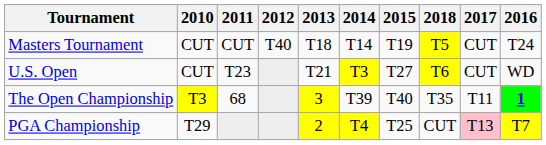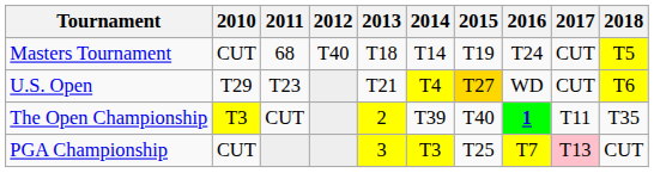 <table class="wikitable" style="font-size:95%;text-align:center;">
 <tr>
 <th>Tournament</th>
 <th>2010</th>
 <th>2011</th>
 <th>2012</th>
 <th>2013</th>
 <th>2014</th>
 <th>2015</th>
+<th>2016</th>
+<th>2017</th>
 <th>2018</th>
-<th>2017</th>
-<th>2016</th>
 </tr>
 <tr>
 <td align=left><a href='#'>Masters Tournament</a></td>
 <td>CUT</td>
-<td>CUT</td>
+<td>68</td>
 <td>T40</td>
 <td>T18</td>
 <td>T14</td>
 <td>T19</td>
+<td>T24</td>
+<td>CUT</td>
 <td style="background:yellow;">T5</td>
-<td>CUT</td>
-<td>T24</td>
 </tr>
 <tr>
 <td align=left><a href='#'>U.S. Open</a></td>
-<td>CUT</td>
+<td>T29</td>
 <td>T23</td>
 <td style="background:#eeeeee;"></td>
 <td>T21</td>
-<td style="background:yellow;">T3</td>
-<td>T27</td>
+<td style="background:yellow;">T4</td>
+<td style="background: gold;">T27</td>
+<td>WD</td>
+<td>CUT</td>
 <td style="background:yellow;">T6</td>
-<td>CUT</td>
-<td>WD</td>
 </tr>
 <tr>
 <td align=left><a href='#'>The Open Championship</a></td>
 <td style="background:yellow;">T3</td>
-<td>68</td>
+<td>CUT</td>
 <td style="background:#eeeeee;"></td>
-<td style="background:yellow;">3</td>
+<td style="background:yellow;">2</td>
 <td>T39</td>
 <td>T40</td>
+<td style="background:lime;"><strong><a href='#'>1</a></strong></td>
+<td>T11</td>
 <td>T35</td>
-<td>T11</td>
-<td style="background:lime;"><strong><a href='#'>1</a></strong></td>
 </tr>
 <tr>
 <td align=left><a href='#'>PGA Championship</a></td>
-<td>T29</td>
+<td>CUT</td>
 <td style="background:#eeeeee;"></td>
 <td style="background:#eeeeee;"></td>
-<td style="background:yellow;">2</td>
-<td style="background:yellow;">T4</td>
+<td style="background:yellow;">3</td>
+<td style="background:yellow;">T3</td>
 <td>T25</td>
+<td style="background:yellow;">T7</td>
+<td style="background: pink;">T13</td>
 <td>CUT</td>
-<td style="background: pink;">T13</td>
-<td style="background:yellow;">T7</td>
 </tr>
 </table>
